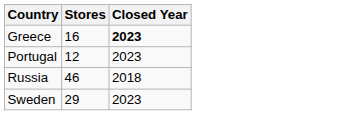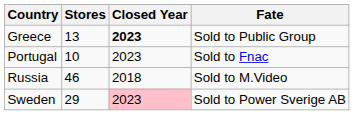 <table class="wikitable sortable">
 <tr>
 <th>Country</th>
 <th>Stores</th>
 <th>Closed Year</th>
+<th>Fate</th>
 </tr>
 <tr>
 <td>Greece</td>
-<td>16</td>
+<td>13</td>
 <td><strong>2023</strong></td>
+<td>Sold to Public Group</td>
 </tr>
 <tr>
 <td>Portugal</td>
-<td>12</td>
+<td>10</td>
 <td>2023</td>
+<td>Sold to <a href='#'>Fnac</a></td>
 </tr>
 <tr>
 <td>Russia</td>
 <td>46</td>
 <td>2018</td>
+<td>Sold to M.Video</td>
 </tr>
 <tr>
 <td>Sweden</td>
 <td>29</td>
-<td>2023</td>
+<td style="background: pink;">2023</td>
+<td>Sold to Power Sverige AB</td>
 </tr>
 </table>
